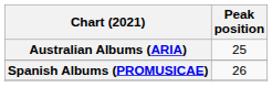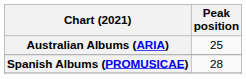 <table class="wikitable sortable plainrowheaders" style="text-align:center">
 <tr>
 <th scope="col">Chart (2021)</th>
 <th scope="col">Peak<br>position</th>
 </tr>
 <tr>
 <th scope="row">Australian Albums (<a href='#'>ARIA</a>)</th>
 <td>25</td>
 </tr>
 <tr>
 </tr>
 <tr>
 </tr>
 <tr>
 </tr>
 <tr>
 </tr>
 <tr>
 </tr>
 <tr>
 </tr>
 <tr>
 <th scope="row">Spanish Albums (<a href='#'>PROMUSICAE</a>)</th>
-<td>26</td>
+<td>28</td>
 </tr>
 <tr>
 </tr>
 <tr>
 </tr>
 <tr>
 </tr>
 </table>
